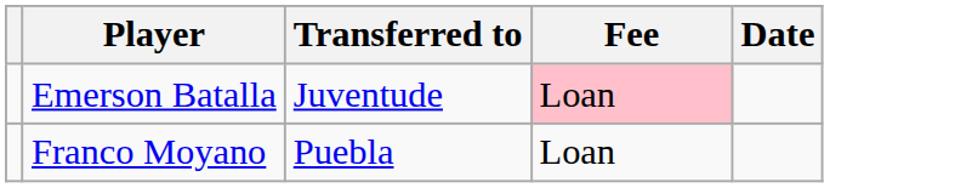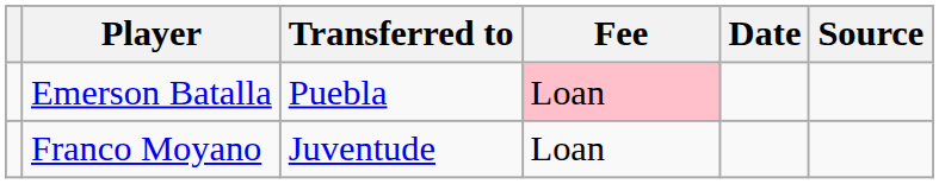 <table class="wikitable plainrowheaders sortable">
 <tr>
 <th></th>
 <th scope="col">Player</th>
 <th>Transferred to</th>
 <th style="width: 80px;">Fee</th>
 <th scope="col">Date</th>
+<th scope="col">Source</th>
 </tr>
 <tr>
 <td align="center"></td>
 <td> <a href='#'>Emerson Batalla</a></td>
-<td> <a href='#'>Juventude</a></td>
+<td> <a href='#'>Puebla</a></td>
 <td style="background: pink;">Loan</td>
+<td></td>
 <td></td>
 </tr>
 <tr>
 <td align="center"></td>
 <td> <a href='#'>Franco Moyano</a></td>
-<td> <a href='#'>Puebla</a></td>
+<td> <a href='#'>Juventude</a></td>
 <td>Loan</td>
+<td></td>
 <td></td>
 </tr>
 </table>
